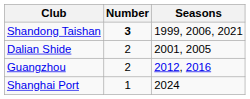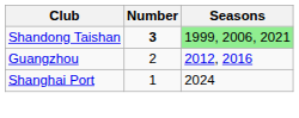 <table class="wikitable sortable">
 <tr>
 <th>Club</th>
 <th>Number</th>
 <th>Seasons</th>
 </tr>
 <tr>
 <td><a href='#'>Shandong Taishan</a></td>
 <td style="text-align:center"><strong>3</strong></td>
-<td>1999, 2006, 2021</td>
-</tr>
-<tr>
-<td><a href='#'>Dalian Shide</a></td>
-<td style="text-align:center">2</td>
-<td>2001, 2005</td>
+<td style="background: lightgreen;">1999, 2006, 2021</td>
 </tr>
 <tr>
 <td><a href='#'>Guangzhou</a></td>
 <td style="text-align:center">2</td>
 <td><a href='#'>2012</a>, <a href='#'>2016</a></td>
 </tr>
 <tr>
 <td><a href='#'>Shanghai Port</a></td>
 <td style="text-align:center">1</td>
 <td>2024</td>
 </tr>
 </table>
